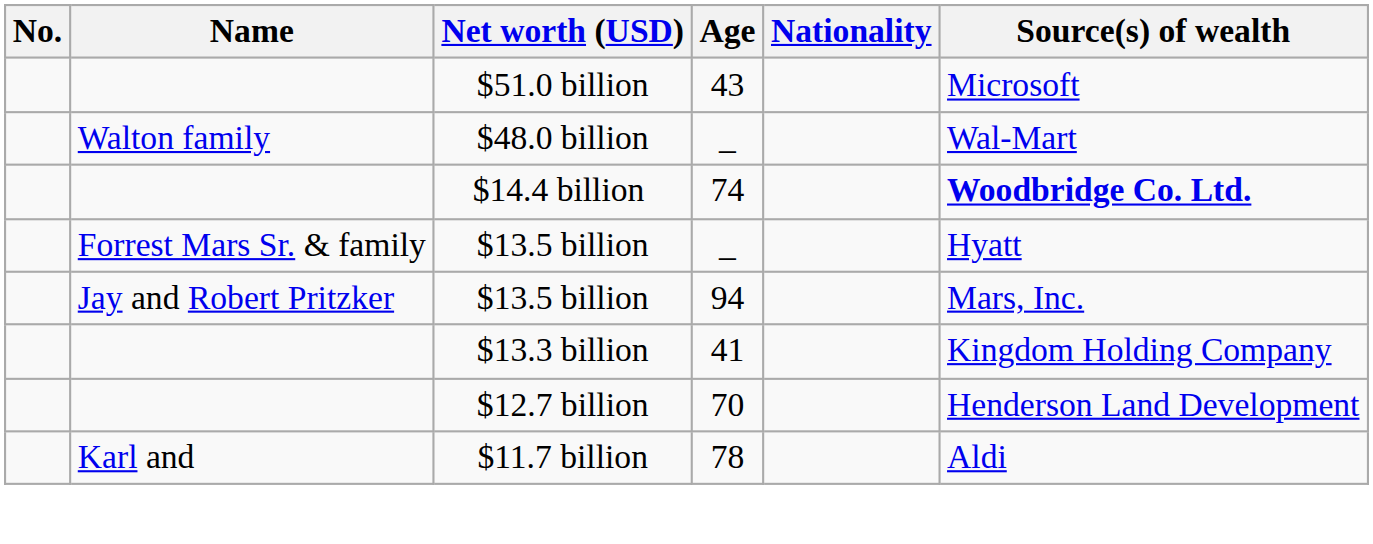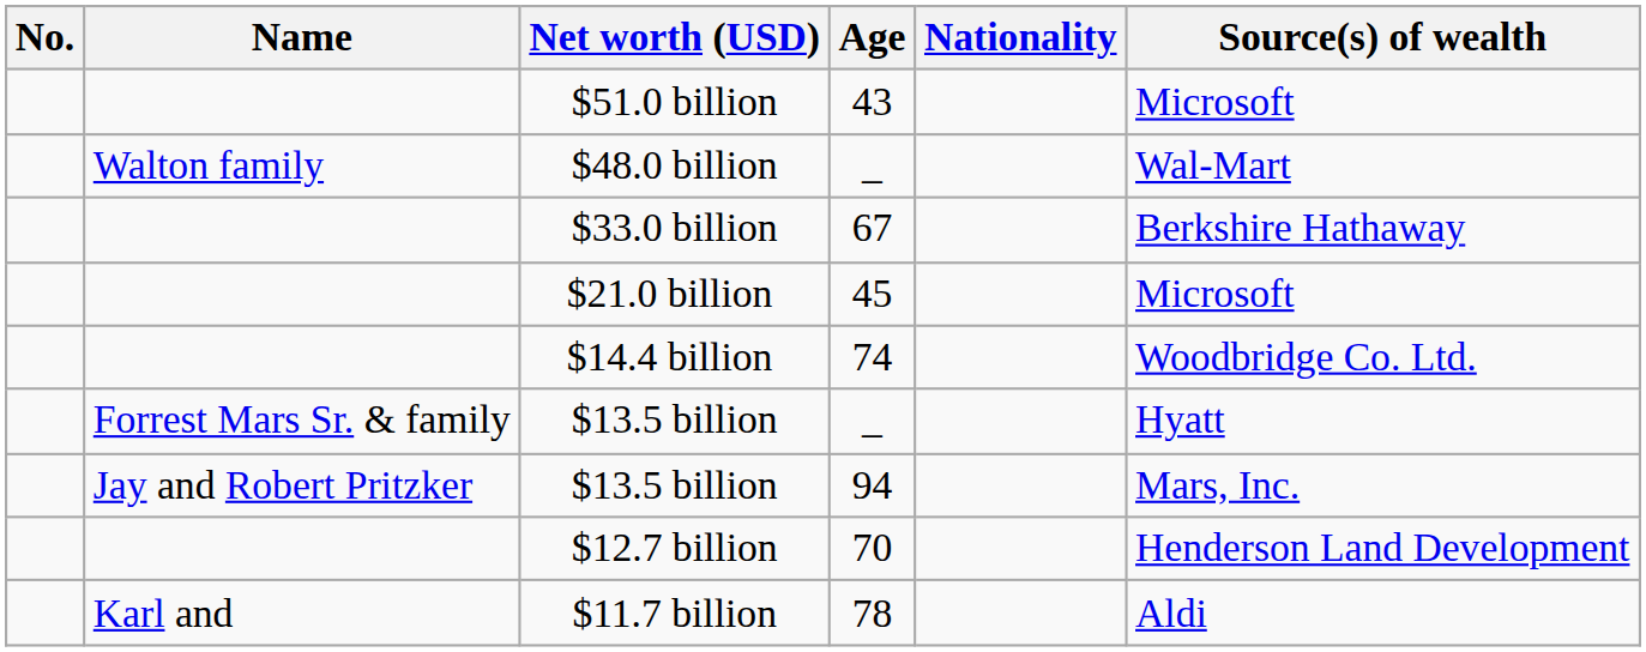 <table class="wikitable sortable">
 <tr>
 <th>No.</th>
 <th>Name</th>
 <th><a href='#'>Net worth</a> (<a href='#'>USD</a>)</th>
 <th>Age</th>
 <th><a href='#'>Nationality</a></th>
 <th>Source(s) of wealth</th>
 </tr>
 <tr>
 <td style="text-align:center;"> </td>
 <td></td>
 <td style="text-align:center;">$51.0 billion </td>
 <td style="text-align:center;">43</td>
 <td></td>
 <td><a href='#'>Microsoft</a></td>
 </tr>
 <tr>
 <td style="text-align:center;"> </td>
 <td><a href='#'>Walton family</a></td>
 <td style="text-align:center;">$48.0 billion </td>
 <td style="text-align:center;">_</td>
 <td></td>
 <td><a href='#'>Wal-Mart</a></td>
 </tr>
 <tr>
 <td style="text-align:center;"> </td>
 <td></td>
+<td style="text-align:center;">$33.0 billion </td>
+<td style="text-align:center;">67</td>
+<td></td>
+<td><a href='#'>Berkshire Hathaway</a></td>
+</tr>
+<tr>
+<td style="text-align:center;"> </td>
+<td></td>
+<td style="text-align:center;">$21.0 billion </td>
+<td style="text-align:center;">45</td>
+<td></td>
+<td><a href='#'>Microsoft</a></td>
+</tr>
+<tr>
+<td style="text-align:center;"> </td>
+<td></td>
 <td style="text-align:center;">$14.4 billion </td>
 <td style="text-align:center;">74</td>
 <td></td>
-<td><strong><a href='#'>Woodbridge Co. Ltd.</a></strong></td>
+<td><a href='#'>Woodbridge Co. Ltd.</a></td>
 </tr>
 <tr>
 <td style="text-align:center;"> </td>
 <td><a href='#'>Forrest Mars Sr.</a> & family</td>
 <td style="text-align:center;">$13.5 billion </td>
 <td style="text-align:center;">_</td>
 <td></td>
 <td><a href='#'>Hyatt</a></td>
 </tr>
 <tr>
 <td style="text-align:center;"> </td>
 <td><a href='#'>Jay</a> and <a href='#'>Robert Pritzker</a></td>
 <td style="text-align:center;">$13.5 billion </td>
 <td style="text-align:center;">94</td>
 <td></td>
 <td><a href='#'>Mars, Inc.</a></td>
 </tr>
 <tr>
 <td style="text-align:center;"> </td>
 <td></td>
-<td style="text-align:center;">$13.3 billion </td>
-<td style="text-align:center;">41</td>
-<td></td>
-<td><a href='#'>Kingdom Holding Company</a></td>
-</tr>
-<tr>
-<td style="text-align:center;"> </td>
-<td></td>
 <td style="text-align:center;">$12.7 billion </td>
 <td style="text-align:center;">70</td>
 <td></td>
 <td><a href='#'>Henderson Land Development</a></td>
 </tr>
 <tr 1>
 <td style="text-align:center;"> </td>
 <td><a href='#'>Karl</a> and </td>
 <td style="text-align:center;">$11.7 billion </td>
 <td style="text-align:center;">78</td>
 <td></td>
 <td><a href='#'>Aldi</a></td>
 </tr>
 </table>
